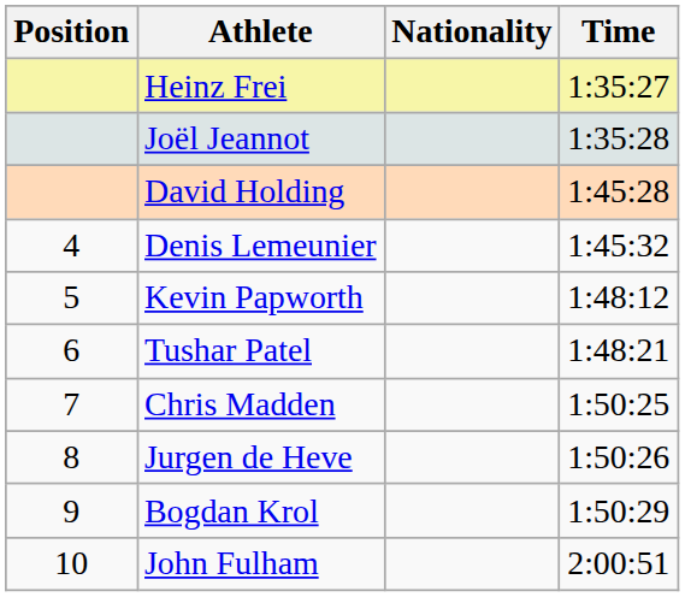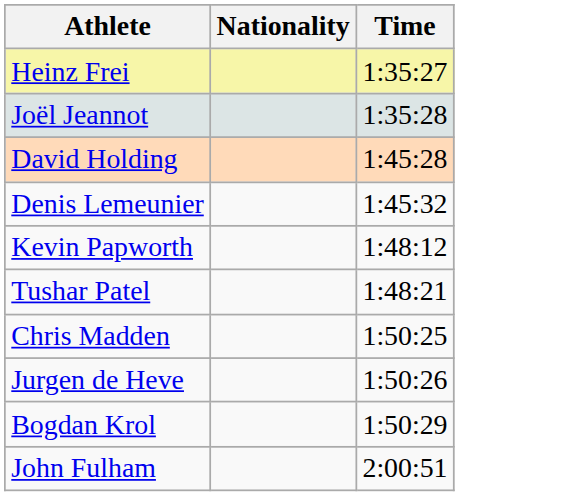 <table class="wikitable sortable">
 <tr>
-<th>Position</th>
 <th>Athlete</th>
 <th>Nationality</th>
 <th>Time</th>
 </tr>
 <tr bgcolor="#F7F6A8">
-<td align=center></td>
 <td><a href='#'>Heinz Frei</a></td>
 <td></td>
 <td>1:35:27</td>
 </tr>
 <tr bgcolor="#DCE5E5">
-<td align=center></td>
 <td><a href='#'>Joël Jeannot</a></td>
 <td></td>
 <td>1:35:28</td>
 </tr>
 <tr bgcolor="#FFDAB9">
-<td align=center></td>
 <td><a href='#'>David Holding</a></td>
 <td></td>
 <td>1:45:28</td>
 </tr>
 <tr>
-<td align=center>4</td>
 <td><a href='#'>Denis Lemeunier</a></td>
 <td></td>
 <td>1:45:32</td>
 </tr>
 <tr>
-<td align=center>5</td>
 <td><a href='#'>Kevin Papworth</a></td>
 <td></td>
 <td>1:48:12</td>
 </tr>
 <tr>
-<td align=center>6</td>
 <td><a href='#'>Tushar Patel</a></td>
 <td></td>
 <td>1:48:21</td>
 </tr>
 <tr>
-<td align=center>7</td>
 <td><a href='#'>Chris Madden</a></td>
 <td></td>
 <td>1:50:25</td>
 </tr>
 <tr>
-<td align=center>8</td>
 <td><a href='#'>Jurgen de Heve</a></td>
 <td></td>
 <td>1:50:26</td>
 </tr>
 <tr>
-<td align=center>9</td>
 <td><a href='#'>Bogdan Krol</a></td>
 <td></td>
 <td>1:50:29</td>
 </tr>
 <tr>
-<td align=center>10</td>
 <td><a href='#'>John Fulham</a></td>
 <td></td>
 <td>2:00:51</td>
 </tr>
 </table>
